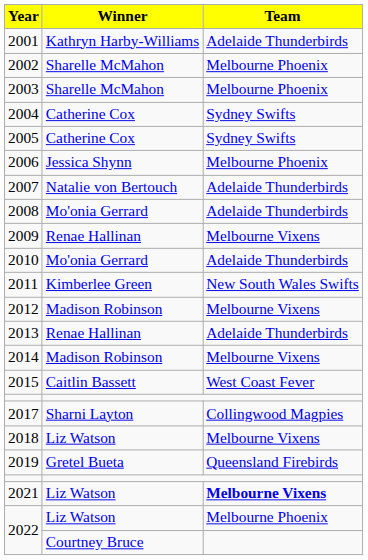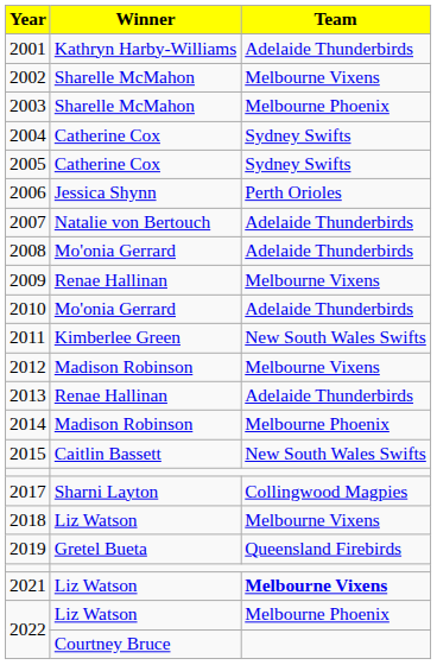 <table class="wikitable collapsible" border="1">
 <tr>
 <th style="background:yellow;"><span>Year</span></th>
 <th style="background:yellow;"><span>Winner</span></th>
 <th style="background:yellow;"><span>Team</span></th>
 </tr>
 <tr>
 <td>2001</td>
 <td><a href='#'>Kathryn Harby-Williams</a></td>
 <td><a href='#'>Adelaide Thunderbirds</a></td>
 </tr>
 <tr>
 <td>2002</td>
 <td><a href='#'>Sharelle McMahon</a></td>
-<td><a href='#'>Melbourne Phoenix</a></td>
+<td><a href='#'>Melbourne Vixens</a></td>
 </tr>
 <tr>
 <td>2003</td>
 <td><a href='#'>Sharelle McMahon</a></td>
 <td><a href='#'>Melbourne Phoenix</a></td>
 </tr>
 <tr>
 <td>2004</td>
 <td><a href='#'>Catherine Cox</a></td>
 <td><a href='#'>Sydney Swifts</a></td>
 </tr>
 <tr>
 <td>2005</td>
 <td><a href='#'>Catherine Cox</a></td>
 <td><a href='#'>Sydney Swifts</a></td>
 </tr>
 <tr>
 <td>2006</td>
 <td><a href='#'>Jessica Shynn</a></td>
-<td><a href='#'>Melbourne Phoenix</a></td>
+<td><a href='#'>Perth Orioles</a></td>
 </tr>
 <tr>
 <td>2007</td>
 <td><a href='#'>Natalie von Bertouch</a></td>
 <td><a href='#'>Adelaide Thunderbirds</a></td>
 </tr>
 <tr>
 <td>2008</td>
 <td><a href='#'>Mo'onia Gerrard</a></td>
 <td><a href='#'>Adelaide Thunderbirds</a></td>
 </tr>
 <tr>
 <td>2009</td>
 <td><a href='#'>Renae Hallinan</a></td>
 <td><a href='#'>Melbourne Vixens</a></td>
 </tr>
 <tr>
 <td>2010</td>
 <td><a href='#'>Mo'onia Gerrard</a></td>
 <td><a href='#'>Adelaide Thunderbirds</a></td>
 </tr>
 <tr>
 <td>2011</td>
 <td><a href='#'>Kimberlee Green</a></td>
 <td><a href='#'>New South Wales Swifts</a></td>
 </tr>
 <tr>
 <td>2012</td>
 <td><a href='#'>Madison Robinson</a></td>
 <td><a href='#'>Melbourne Vixens</a></td>
 </tr>
 <tr>
 <td>2013</td>
 <td><a href='#'>Renae Hallinan</a></td>
 <td><a href='#'>Adelaide Thunderbirds</a></td>
 </tr>
 <tr>
 <td>2014</td>
 <td><a href='#'>Madison Robinson</a></td>
-<td><a href='#'>Melbourne Vixens</a></td>
+<td><a href='#'>Melbourne Phoenix</a></td>
 </tr>
 <tr>
 <td>2015</td>
 <td><a href='#'>Caitlin Bassett</a></td>
-<td><a href='#'>West Coast Fever</a></td>
+<td><a href='#'>New South Wales Swifts</a></td>
 </tr>
 <tr>
 <td></td>
 </tr>
 <tr>
 <td>2017</td>
 <td><a href='#'>Sharni Layton</a></td>
 <td><a href='#'>Collingwood Magpies</a></td>
 </tr>
 <tr>
 <td>2018</td>
 <td><a href='#'>Liz Watson</a></td>
 <td><a href='#'>Melbourne Vixens</a></td>
 </tr>
 <tr>
 <td>2019</td>
 <td><a href='#'>Gretel Bueta</a></td>
 <td><a href='#'>Queensland Firebirds</a></td>
 </tr>
 <tr>
 <td></td>
 </tr>
 <tr>
 <td>2021</td>
 <td><a href='#'>Liz Watson</a></td>
 <td><strong><a href='#'>Melbourne Vixens</a></strong></td>
 </tr>
 <tr>
 <td rowspan=2>2022</td>
 <td><a href='#'>Liz Watson</a></td>
 <td><a href='#'>Melbourne Phoenix</a></td>
 </tr>
 <tr>
 <td><a href='#'>Courtney Bruce</a></td>
 <td></td>
 </tr>
 </table>
